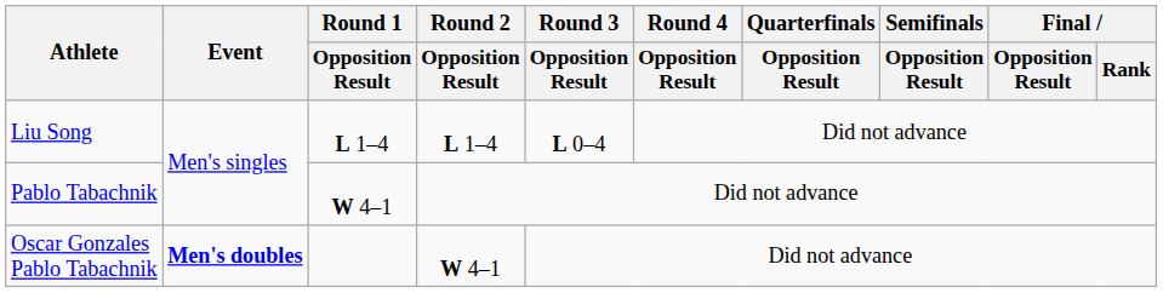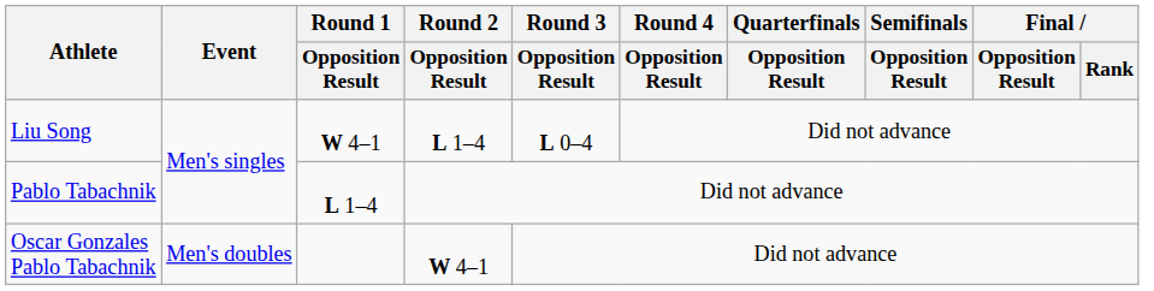 <table class="wikitable" style="font-size:90%">
 <tr>
 <th rowspan="2">Athlete</th>
 <th rowspan="2">Event</th>
 <th>Round 1</th>
 <th>Round 2</th>
 <th>Round 3</th>
 <th>Round 4</th>
 <th>Quarterfinals</th>
 <th>Semifinals</th>
 <th colspan=2>Final / </th>
 </tr>
 <tr style="font-size:95%">
 <th>Opposition<br>Result</th>
 <th>Opposition<br>Result</th>
 <th>Opposition<br>Result</th>
 <th>Opposition<br>Result</th>
 <th>Opposition<br>Result</th>
 <th>Opposition<br>Result</th>
 <th>Opposition<br>Result</th>
 <th>Rank</th>
 </tr>
 <tr align=center>
 <td align=left><a href='#'>Liu Song</a></td>
 <td align=left rowspan=2><a href='#'>Men's singles</a></td>
-<td><br> <strong>L</strong> 1–4</td>
+<td><br><strong>W</strong> 4–1</td>
 <td><br> <strong>L</strong> 1–4</td>
 <td><br><strong>L</strong> 0–4</td>
 <td colspan=5>Did not advance</td>
 </tr>
 <tr align=center>
 <td align=left><a href='#'>Pablo Tabachnik</a></td>
-<td><br><strong>W</strong> 4–1</td>
+<td><br> <strong>L</strong> 1–4</td>
 <td colspan=7>Did not advance</td>
 </tr>
 <tr align=center>
 <td align=left><a href='#'>Oscar Gonzales</a><br><a href='#'>Pablo Tabachnik</a></td>
-<td align=left><strong><a href='#'>Men's doubles</a></strong></td>
+<td align=left><a href='#'>Men's doubles</a></td>
 <td></td>
 <td><br><strong>W</strong> 4–1</td>
 <td colspan=6>Did not advance</td>
 </tr>
 </table>
